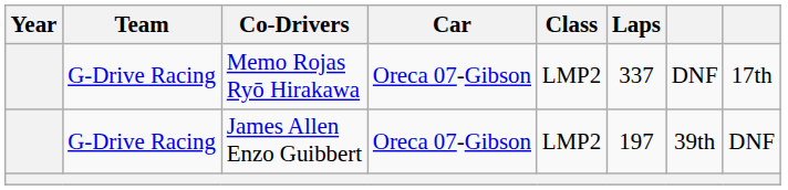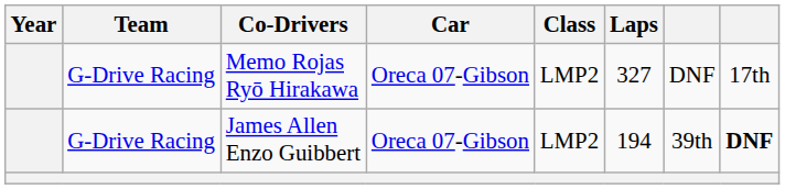 <table class="wikitable" style="text-align:center; font-size:90%">
 <tr>
 <th>Year</th>
 <th>Team</th>
 <th>Co-Drivers</th>
 <th>Car</th>
 <th>Class</th>
 <th>Laps</th>
 <th></th>
 <th></th>
 </tr>
 <tr>
 <th></th>
 <td align="left" nowrap> <a href='#'>G-Drive Racing</a></td>
 <td align="left" nowrap> <a href='#'>Memo Rojas</a><br> <a href='#'>Ryō Hirakawa</a></td>
 <td align="left" nowrap><a href='#'>Oreca 07</a>-<a href='#'>Gibson</a></td>
 <td>LMP2</td>
-<td>337</td>
+<td>327</td>
 <td>DNF</td>
 <td>17th</td>
 </tr>
 <tr>
 <th></th>
 <td align="left" nowrap> <a href='#'>G-Drive Racing</a></td>
 <td align="left" nowrap> <a href='#'>James Allen</a><br> Enzo Guibbert</td>
 <td align="left" nowrap><a href='#'>Oreca 07</a>-<a href='#'>Gibson</a></td>
 <td>LMP2</td>
-<td>197</td>
+<td>194</td>
 <td>39th</td>
-<td>DNF</td>
+<td><strong>DNF</strong></td>
 </tr>
 <tr>
 <th colspan="8"></th>
 </tr>
 </table>
